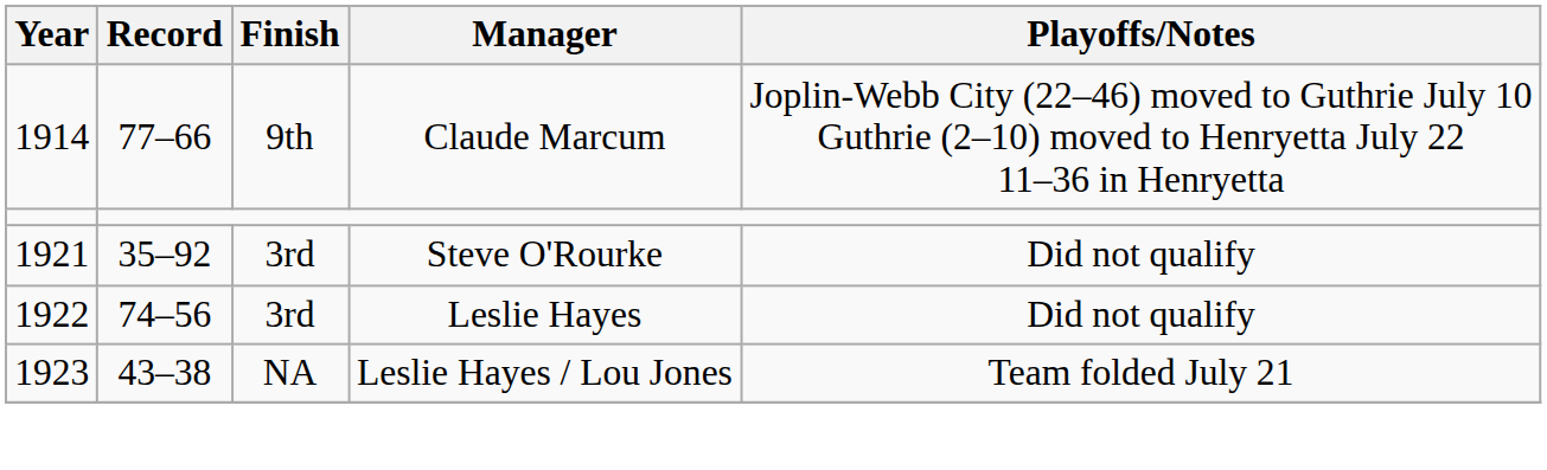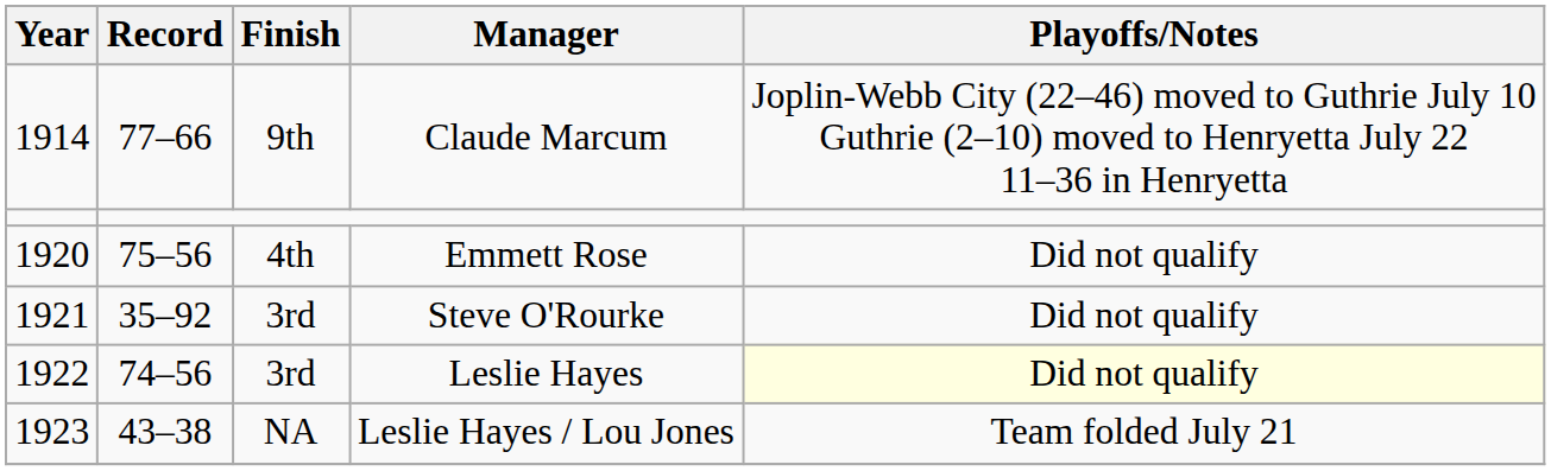 <table class="wikitable" style="text-align:center">
 <tr>
 <th>Year</th>
 <th>Record</th>
 <th>Finish</th>
 <th>Manager</th>
 <th>Playoffs/Notes</th>
 </tr>
 <tr align=center>
 <td>1914</td>
 <td>77–66</td>
 <td>9th</td>
 <td>Claude Marcum</td>
 <td>Joplin-Webb City (22–46) moved to Guthrie July 10<br> Guthrie (2–10) moved to Henryetta July 22<br> 11–36 in Henryetta</td>
 </tr>
 <tr>
 <td></td>
 </tr>
+<tr>
+<td>1920</td>
+<td>75–56</td>
+<td>4th</td>
+<td>Emmett Rose</td>
+<td>Did not qualify</td>
+</tr>
 <tr align=center>
 <td>1921</td>
 <td>35–92</td>
 <td>3rd</td>
 <td>Steve O'Rourke</td>
 <td>Did not qualify</td>
 </tr>
 <tr align=center>
 <td>1922</td>
 <td>74–56</td>
 <td>3rd</td>
 <td>Leslie Hayes</td>
-<td>Did not qualify</td>
+<td style="background: lightyellow;">Did not qualify</td>
 </tr>
 <tr align=center>
 <td>1923</td>
 <td>43–38</td>
 <td>NA</td>
 <td>Leslie Hayes / Lou Jones</td>
 <td>Team folded July 21</td>
 </tr>
 <tr align=center>
 </tr>
 </table>
